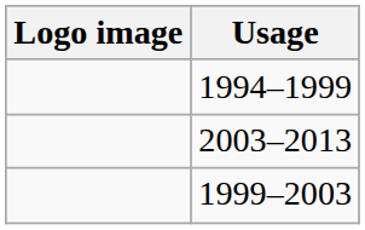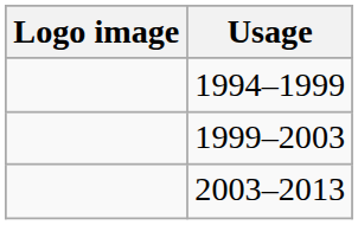 <table class="wikitable">
 <tr>
 <th>Logo image</th>
 <th>Usage</th>
 </tr>
 <tr>
 <td></td>
 <td>1994–1999</td>
 </tr>
 <tr>
 <td></td>
-<td>2003–2013</td>
+<td>1999–2003</td>
 </tr>
 <tr>
 <td></td>
-<td>1999–2003</td>
+<td>2003–2013</td>
 </tr>
 </table>
